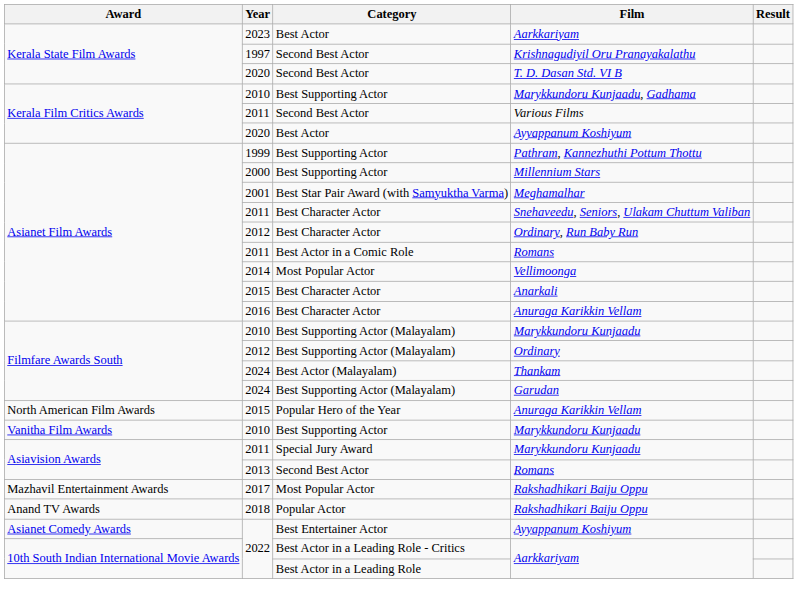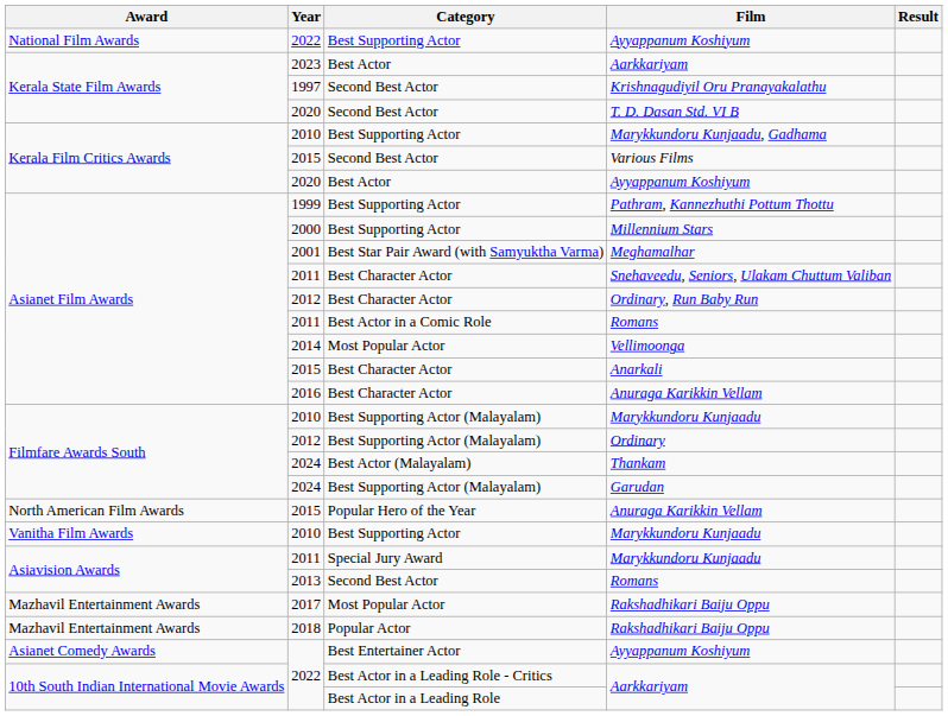 <table class="wikitable sortable">
 <tr>
 <th>Award</th>
 <th>Year</th>
 <th>Category</th>
 <th>Film</th>
 <th>Result</th>
+</tr>
+<tr>
+<td><a href='#'>National Film Awards</a></td>
+<td><a href='#'>2022</a></td>
+<td><a href='#'>Best Supporting Actor</a></td>
+<td><em><a href='#'>Ayyappanum Koshiyum</a></em></td>
+<td></td>
 </tr>
 <tr>
 <td rowspan="3"><a href='#'>Kerala State Film Awards</a></td>
 <td>2023</td>
 <td>Best Actor</td>
 <td><em><a href='#'>Aarkkariyam</a></em></td>
 <td></td>
 </tr>
 <tr>
 <td>1997</td>
 <td>Second Best Actor</td>
 <td><em><a href='#'>Krishnagudiyil Oru Pranayakalathu</a></em></td>
 <td></td>
 </tr>
 <tr>
 <td>2020</td>
 <td>Second Best Actor</td>
 <td><em><a href='#'>T. D. Dasan Std. VI B</a></em></td>
 <td></td>
 </tr>
 <tr>
 <td rowspan="3"><a href='#'>Kerala Film Critics Awards</a></td>
 <td>2010</td>
 <td>Best Supporting Actor</td>
 <td><em><a href='#'>Marykkundoru Kunjaadu</a></em>, <em><a href='#'>Gadhama</a></em></td>
 <td></td>
 </tr>
 <tr>
-<td>2011</td>
+<td>2015</td>
 <td>Second Best Actor</td>
 <td><em>Various Films</em></td>
 <td></td>
 </tr>
 <tr>
 <td>2020</td>
 <td>Best Actor</td>
 <td><em><a href='#'>Ayyappanum Koshiyum</a></em></td>
 <td></td>
 </tr>
 <tr>
 <td rowspan="9"><a href='#'>Asianet Film Awards</a></td>
 <td>1999</td>
 <td>Best Supporting Actor</td>
 <td><em><a href='#'>Pathram</a></em>, <em><a href='#'>Kannezhuthi Pottum Thottu</a></em></td>
 <td></td>
 </tr>
 <tr>
 <td>2000</td>
 <td>Best Supporting Actor</td>
 <td><em><a href='#'>Millennium Stars</a></em></td>
 <td></td>
 </tr>
 <tr>
 <td>2001</td>
 <td>Best Star Pair Award (with <a href='#'>Samyuktha Varma</a>)</td>
 <td><em><a href='#'>Meghamalhar</a></em></td>
 <td></td>
 </tr>
 <tr>
 <td>2011</td>
 <td>Best Character Actor</td>
 <td><em><a href='#'>Snehaveedu</a></em>, <em><a href='#'>Seniors</a></em>, <em><a href='#'>Ulakam Chuttum Valiban</a></em></td>
 <td></td>
 </tr>
 <tr>
 <td>2012</td>
 <td>Best Character Actor</td>
 <td><em><a href='#'>Ordinary</a></em>, <em><a href='#'>Run Baby Run</a></em></td>
 <td></td>
 </tr>
 <tr>
 <td>2011</td>
 <td>Best Actor in a Comic Role</td>
 <td><em><a href='#'>Romans</a></em></td>
 <td></td>
 </tr>
 <tr>
 <td>2014</td>
 <td>Most Popular Actor</td>
 <td><em><a href='#'>Vellimoonga</a></em></td>
 <td></td>
 </tr>
 <tr>
 <td>2015</td>
 <td>Best Character Actor</td>
 <td><em><a href='#'>Anarkali</a></em></td>
 <td></td>
 </tr>
 <tr>
 <td>2016</td>
 <td>Best Character Actor</td>
 <td><em><a href='#'>Anuraga Karikkin Vellam</a></em></td>
 <td></td>
 </tr>
 <tr>
 <td rowspan="4"><a href='#'>Filmfare Awards South</a></td>
 <td>2010</td>
 <td>Best Supporting Actor (Malayalam)</td>
 <td><em><a href='#'>Marykkundoru Kunjaadu</a></em></td>
 <td></td>
 </tr>
 <tr>
 <td>2012</td>
 <td>Best Supporting Actor (Malayalam)</td>
 <td><em><a href='#'>Ordinary</a></em></td>
 <td></td>
 </tr>
 <tr>
 <td>2024</td>
 <td>Best Actor (Malayalam)</td>
 <td><em><a href='#'>Thankam</a></em></td>
 <td></td>
 </tr>
 <tr>
 <td>2024</td>
 <td>Best Supporting Actor (Malayalam)</td>
 <td><em><a href='#'>Garudan</a></em></td>
 <td></td>
 </tr>
 <tr>
 <td>North American Film Awards</td>
 <td>2015</td>
 <td>Popular Hero of the Year</td>
 <td><em><a href='#'>Anuraga Karikkin Vellam</a></em></td>
 <td></td>
 </tr>
 <tr>
 <td><a href='#'>Vanitha Film Awards</a></td>
 <td>2010</td>
 <td>Best Supporting Actor</td>
 <td><em><a href='#'>Marykkundoru Kunjaadu</a></em></td>
 <td></td>
 </tr>
 <tr>
 <td rowspan="2"><a href='#'>Asiavision Awards</a></td>
 <td>2011</td>
 <td>Special Jury Award</td>
 <td><em><a href='#'>Marykkundoru Kunjaadu</a></em></td>
 <td></td>
 </tr>
 <tr>
 <td>2013</td>
 <td>Second Best Actor</td>
 <td><em><a href='#'>Romans</a></em></td>
 <td></td>
 </tr>
 <tr>
 <td>Mazhavil Entertainment Awards</td>
 <td>2017</td>
 <td>Most Popular Actor</td>
 <td><em><a href='#'>Rakshadhikari Baiju Oppu</a></em></td>
 <td></td>
 </tr>
 <tr>
-<td>Anand TV Awards</td>
+<td>Mazhavil Entertainment Awards</td>
 <td>2018</td>
 <td>Popular Actor</td>
 <td><em><a href='#'>Rakshadhikari Baiju Oppu</a></em></td>
 <td></td>
 </tr>
 <tr>
 <td><a href='#'>Asianet Comedy Awards</a></td>
 <td rowspan=3>2022</td>
 <td>Best Entertainer Actor</td>
 <td><em><a href='#'>Ayyappanum Koshiyum</a></em></td>
 <td></td>
 </tr>
 <tr>
 <td rowspan=2><a href='#'>10th South Indian International Movie Awards</a></td>
 <td>Best Actor in a Leading Role - Critics</td>
 <td rowspan=2><em><a href='#'>Aarkkariyam</a></em></td>
 <td></td>
 </tr>
 <tr>
 <td>Best Actor in a Leading Role</td>
 <td></td>
 </tr>
 </table>
